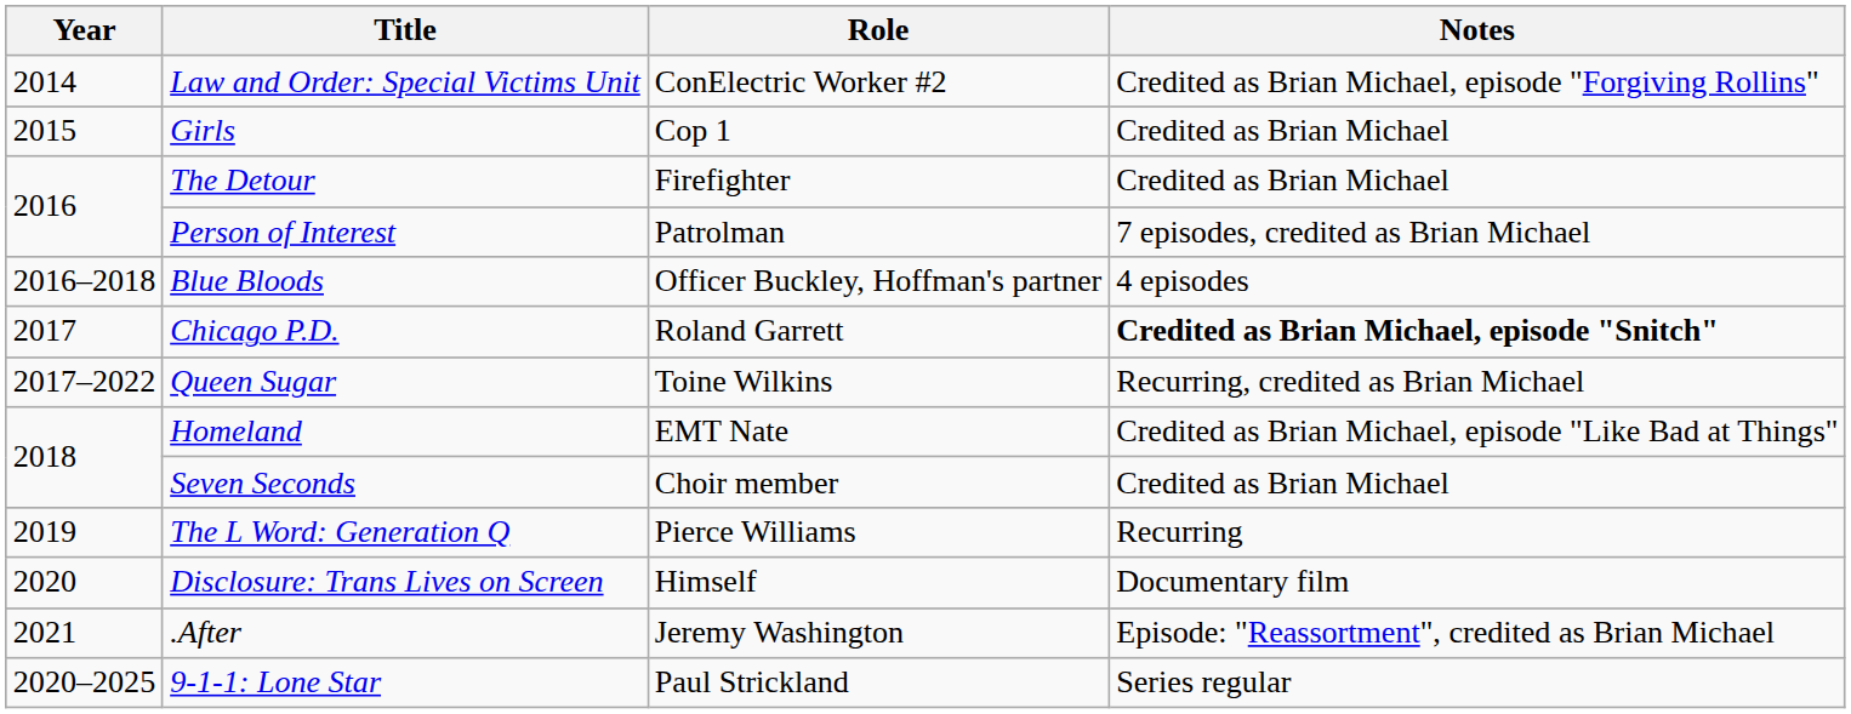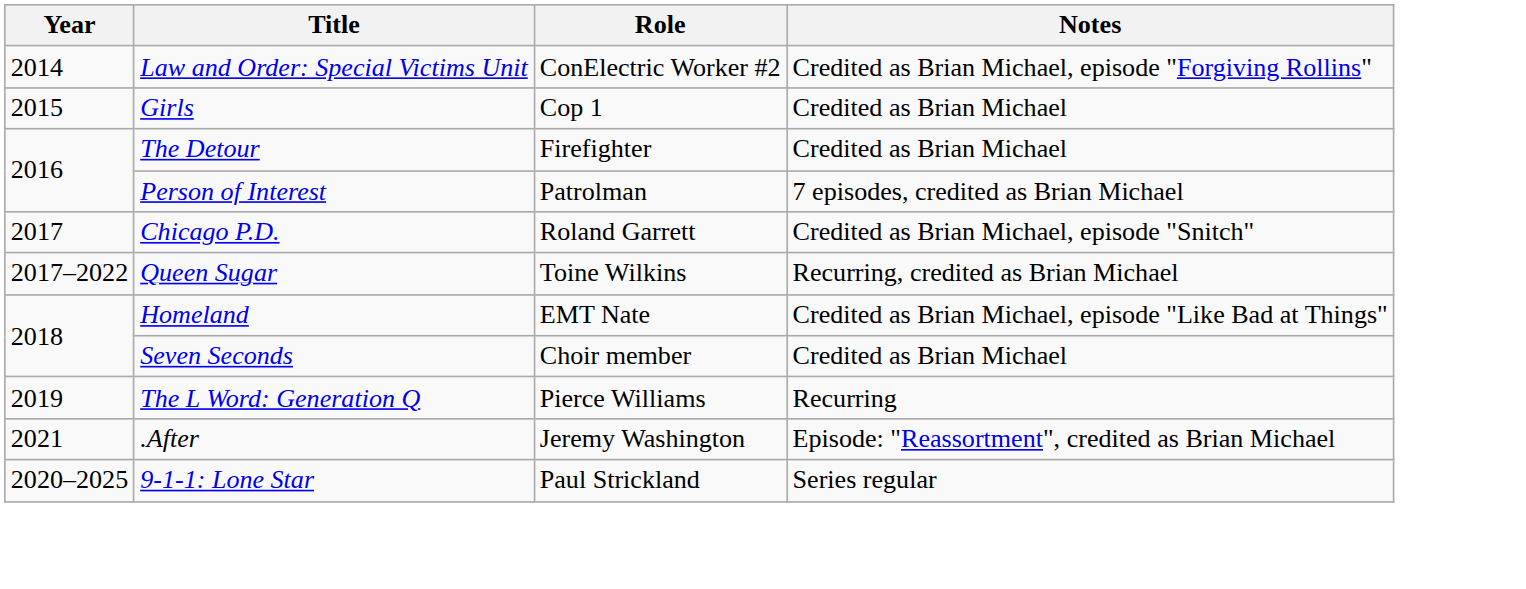 <table class="wikitable sortable">
 <tr>
 <th>Year</th>
 <th>Title</th>
 <th>Role</th>
 <th class="unsortable">Notes</th>
 </tr>
 <tr>
 <td>2014</td>
 <td><em><a href='#'>Law and Order: Special Victims Unit</a></em></td>
 <td>ConElectric Worker #2</td>
 <td>Credited as Brian Michael, episode "<a href='#'>Forgiving Rollins</a>"</td>
 </tr>
 <tr>
 <td>2015</td>
 <td><em><a href='#'>Girls</a></em></td>
 <td>Cop 1</td>
 <td>Credited as Brian Michael</td>
 </tr>
 <tr>
 <td rowspan="2">2016</td>
 <td><a href='#'><em>The Detour</em></a></td>
 <td>Firefighter</td>
 <td>Credited as Brian Michael</td>
 </tr>
 <tr>
 <td><a href='#'><em>Person of Interest</em></a></td>
 <td>Patrolman</td>
 <td>7 episodes, credited as Brian Michael</td>
 </tr>
 <tr>
-<td>2016–2018</td>
-<td><em><a href='#'>Blue Bloods</a></em></td>
-<td>Officer Buckley, Hoffman's partner</td>
-<td>4 episodes</td>
-</tr>
-<tr>
 <td>2017</td>
 <td><em><a href='#'>Chicago P.D.</a></em></td>
 <td>Roland Garrett</td>
-<td><strong>Credited as Brian Michael, episode "Snitch"</strong></td>
+<td>Credited as Brian Michael, episode "Snitch"</td>
 </tr>
 <tr>
 <td>2017–2022</td>
 <td><em><a href='#'>Queen Sugar</a></em></td>
 <td>Toine Wilkins</td>
 <td>Recurring, credited as Brian Michael</td>
 </tr>
 <tr>
 <td rowspan="2">2018</td>
 <td><a href='#'><em>Homeland</em></a></td>
 <td>EMT Nate</td>
 <td>Credited as Brian Michael, episode "Like Bad at Things"</td>
 </tr>
 <tr>
 <td><em><a href='#'>Seven Seconds</a></em></td>
 <td>Choir member</td>
 <td>Credited as Brian Michael</td>
 </tr>
 <tr>
 <td>2019</td>
 <td><em><a href='#'>The L Word: Generation Q</a></em></td>
 <td>Pierce Williams</td>
 <td>Recurring</td>
 </tr>
 <tr>
-<td>2020</td>
-<td><em><a href='#'>Disclosure: Trans Lives on Screen</a></em></td>
-<td>Himself</td>
-<td>Documentary film</td>
-</tr>
-<tr>
 <td>2021</td>
 <td><em>.After</em></td>
 <td>Jeremy Washington</td>
 <td>Episode: "<a href='#'>Reassortment</a>", credited as Brian Michael</td>
 </tr>
 <tr>
 <td>2020–2025</td>
 <td><em><a href='#'>9-1-1: Lone Star</a></em></td>
 <td>Paul Strickland</td>
 <td>Series regular</td>
 </tr>
 </table>
